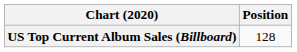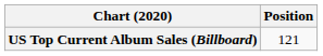 <table class="wikitable plainrowheaders" style="text-align:center">
 <tr>
 <th scope="col">Chart (2020)</th>
 <th scope="col">Position</th>
 </tr>
 <tr>
 <th scope="row">US Top Current Album Sales (<em>Billboard</em>)</th>
-<td>128</td>
+<td>121</td>
 </tr>
 </table>
